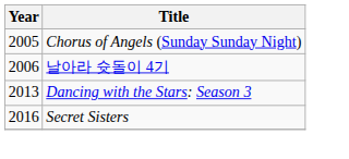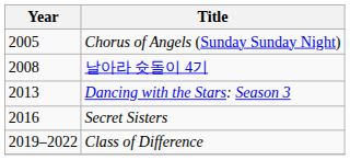 <table class="wikitable sortable">
 <tr>
 <th>Year</th>
 <th>Title</th>
 </tr>
 <tr>
 <td>2005</td>
 <td><em>Chorus of Angels</em> (<a href='#'>Sunday Sunday Night</a>)</td>
 </tr>
 <tr>
-<td>2006</td>
+<td>2008</td>
 <td><a href='#'>날아라 슛돌이 4기</a></td>
 </tr>
 <tr>
 <td>2013</td>
 <td><em><a href='#'>Dancing with the Stars</a>: <a href='#'>Season 3</a></em></td>
 </tr>
 <tr>
 <td>2016</td>
 <td><em>Secret Sisters</em></td>
 </tr>
 <tr>
+<td>2019–2022</td>
+<td><em>Class of Difference</em></td>
+</tr>
+<tr>
 </tr>
 </table>
